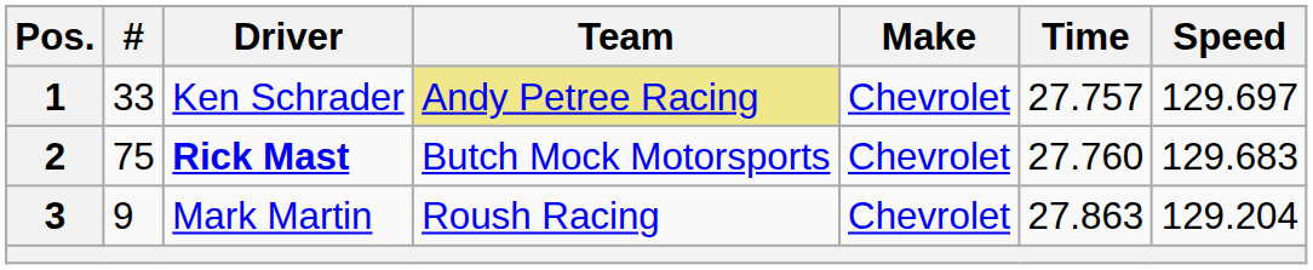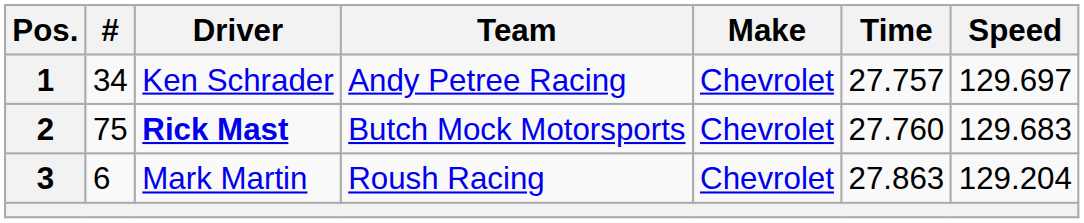 <table class="wikitable" style="font-size:95%">
 <tr>
 <th>Pos.</th>
 <th>#</th>
 <th>Driver</th>
 <th>Team</th>
 <th>Make</th>
 <th>Time</th>
 <th>Speed</th>
 </tr>
 <tr>
 <th>1</th>
-<td>33</td>
+<td>34</td>
 <td><a href='#'>Ken Schrader</a></td>
-<td style="background: khaki;"><a href='#'>Andy Petree Racing</a></td>
+<td><a href='#'>Andy Petree Racing</a></td>
 <td><a href='#'>Chevrolet</a></td>
 <td>27.757</td>
 <td>129.697</td>
 </tr>
 <tr>
 <th>2</th>
 <td>75</td>
 <td><strong><a href='#'>Rick Mast</a></strong></td>
 <td><a href='#'>Butch Mock Motorsports</a></td>
 <td><a href='#'>Chevrolet</a></td>
 <td>27.760</td>
 <td>129.683</td>
 </tr>
 <tr>
 <th>3</th>
-<td>9</td>
+<td>6</td>
 <td><a href='#'>Mark Martin</a></td>
 <td><a href='#'>Roush Racing</a></td>
 <td><a href='#'>Chevrolet</a></td>
 <td>27.863</td>
 <td>129.204</td>
 </tr>
 <tr>
 <th colspan="7"></th>
 </tr>
 </table>
